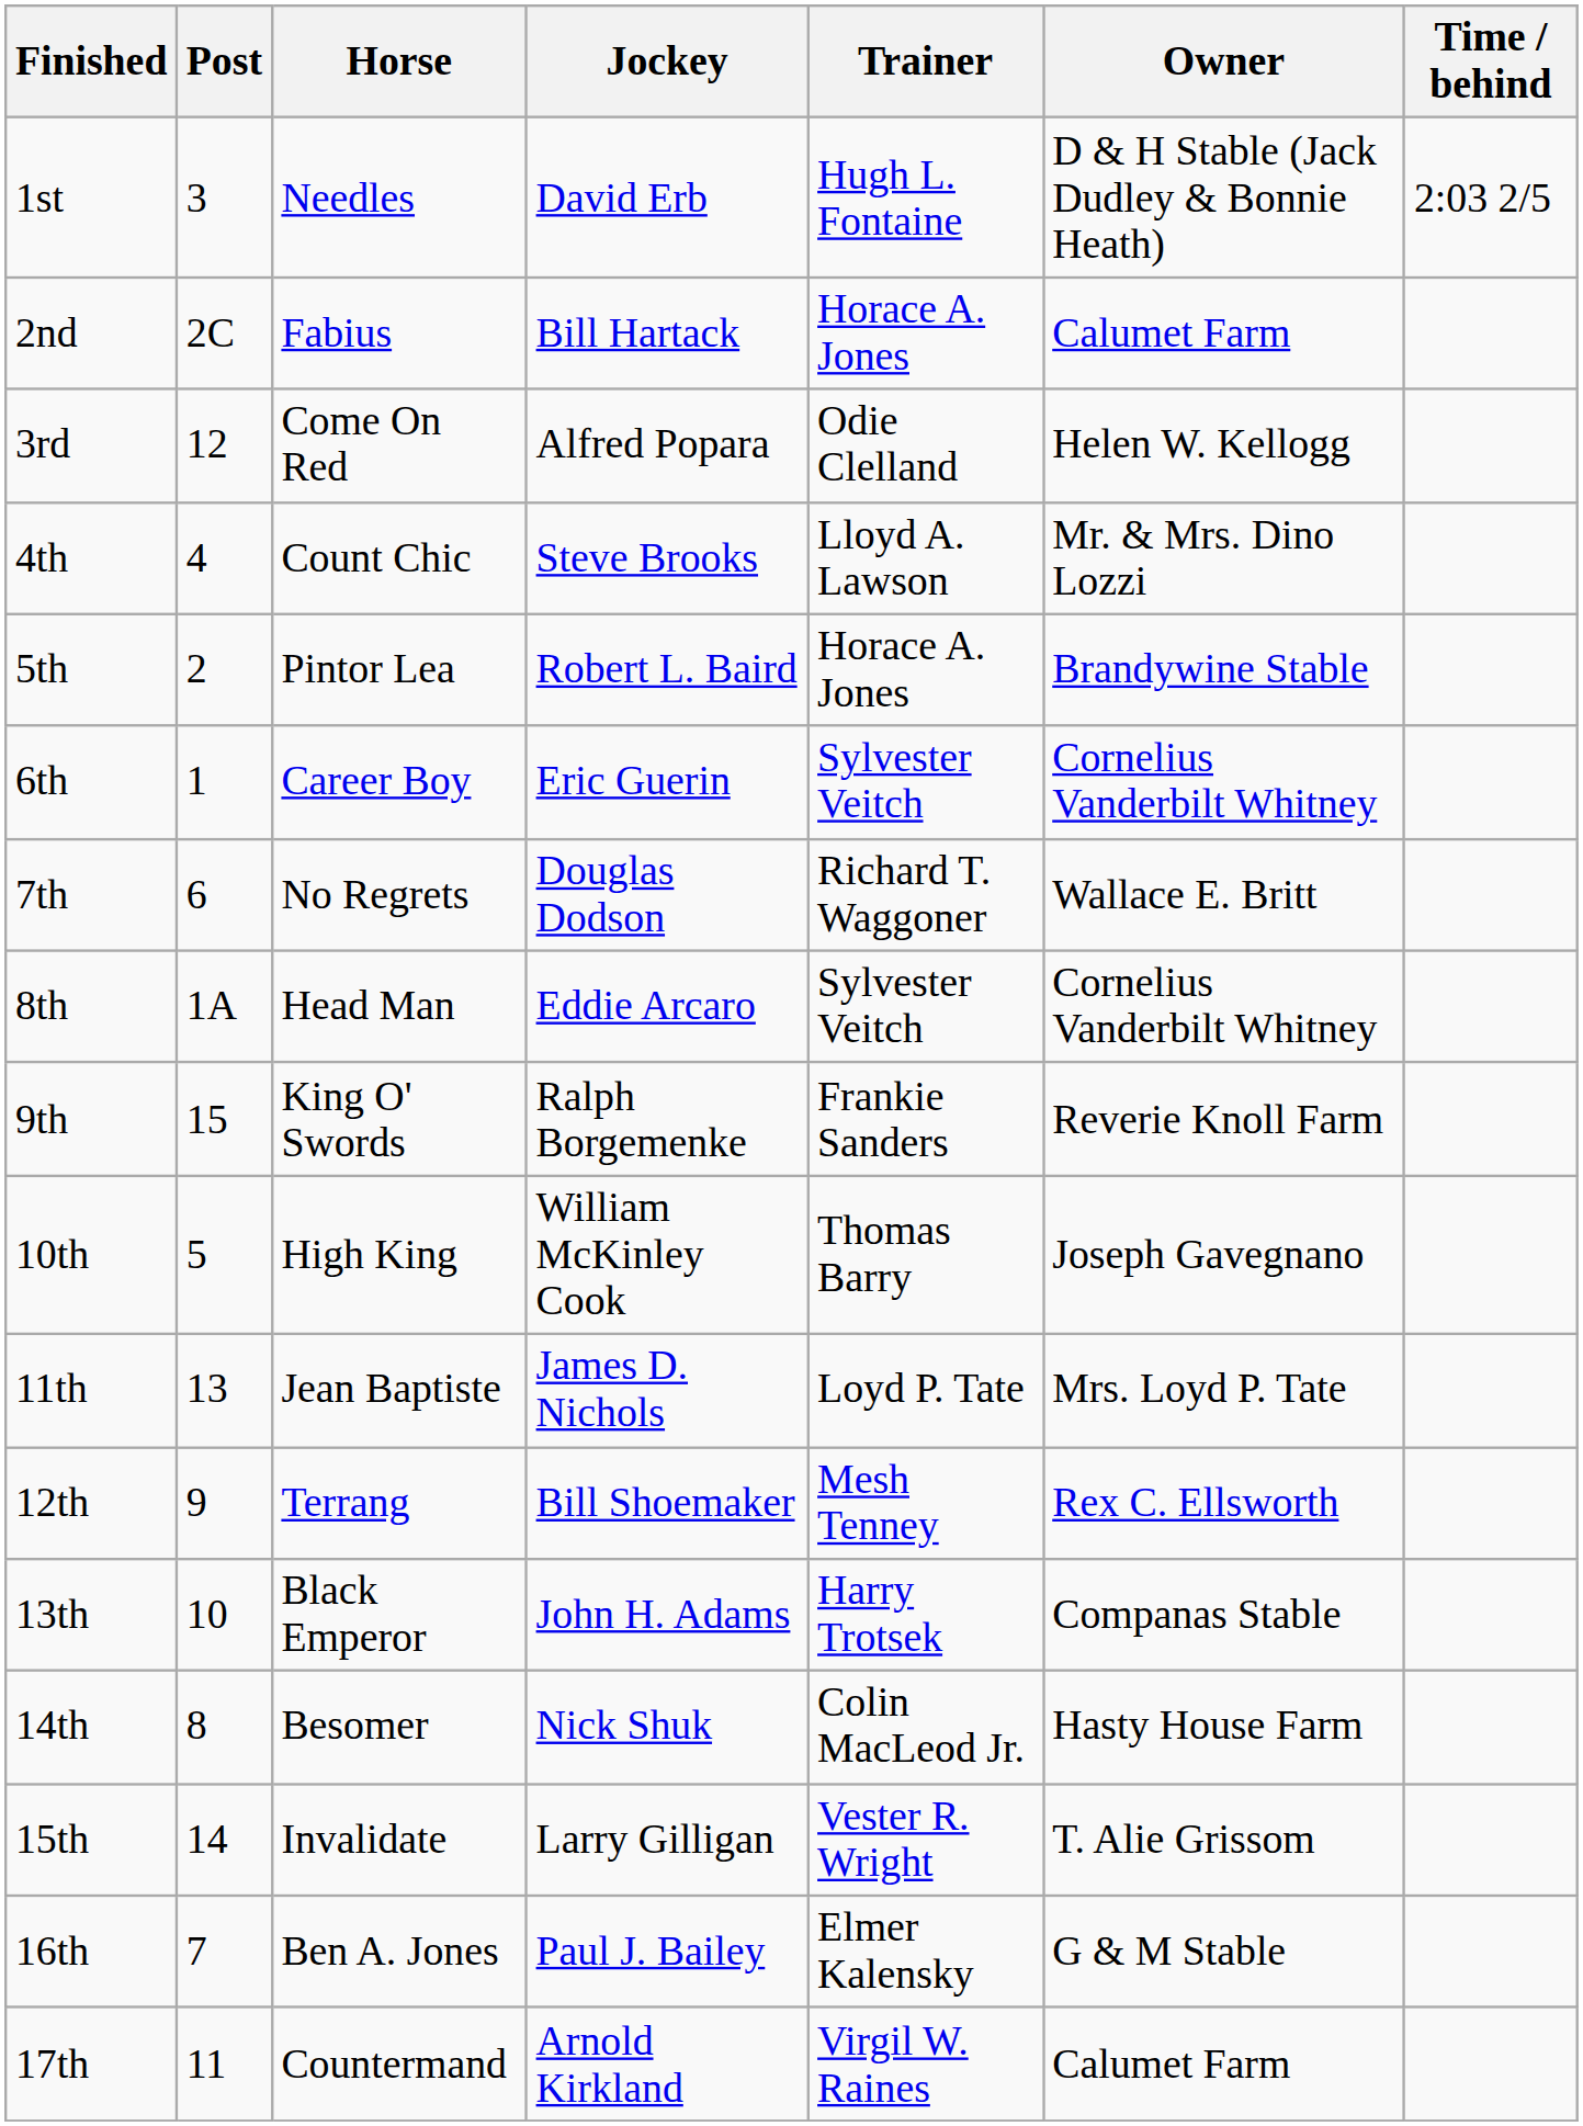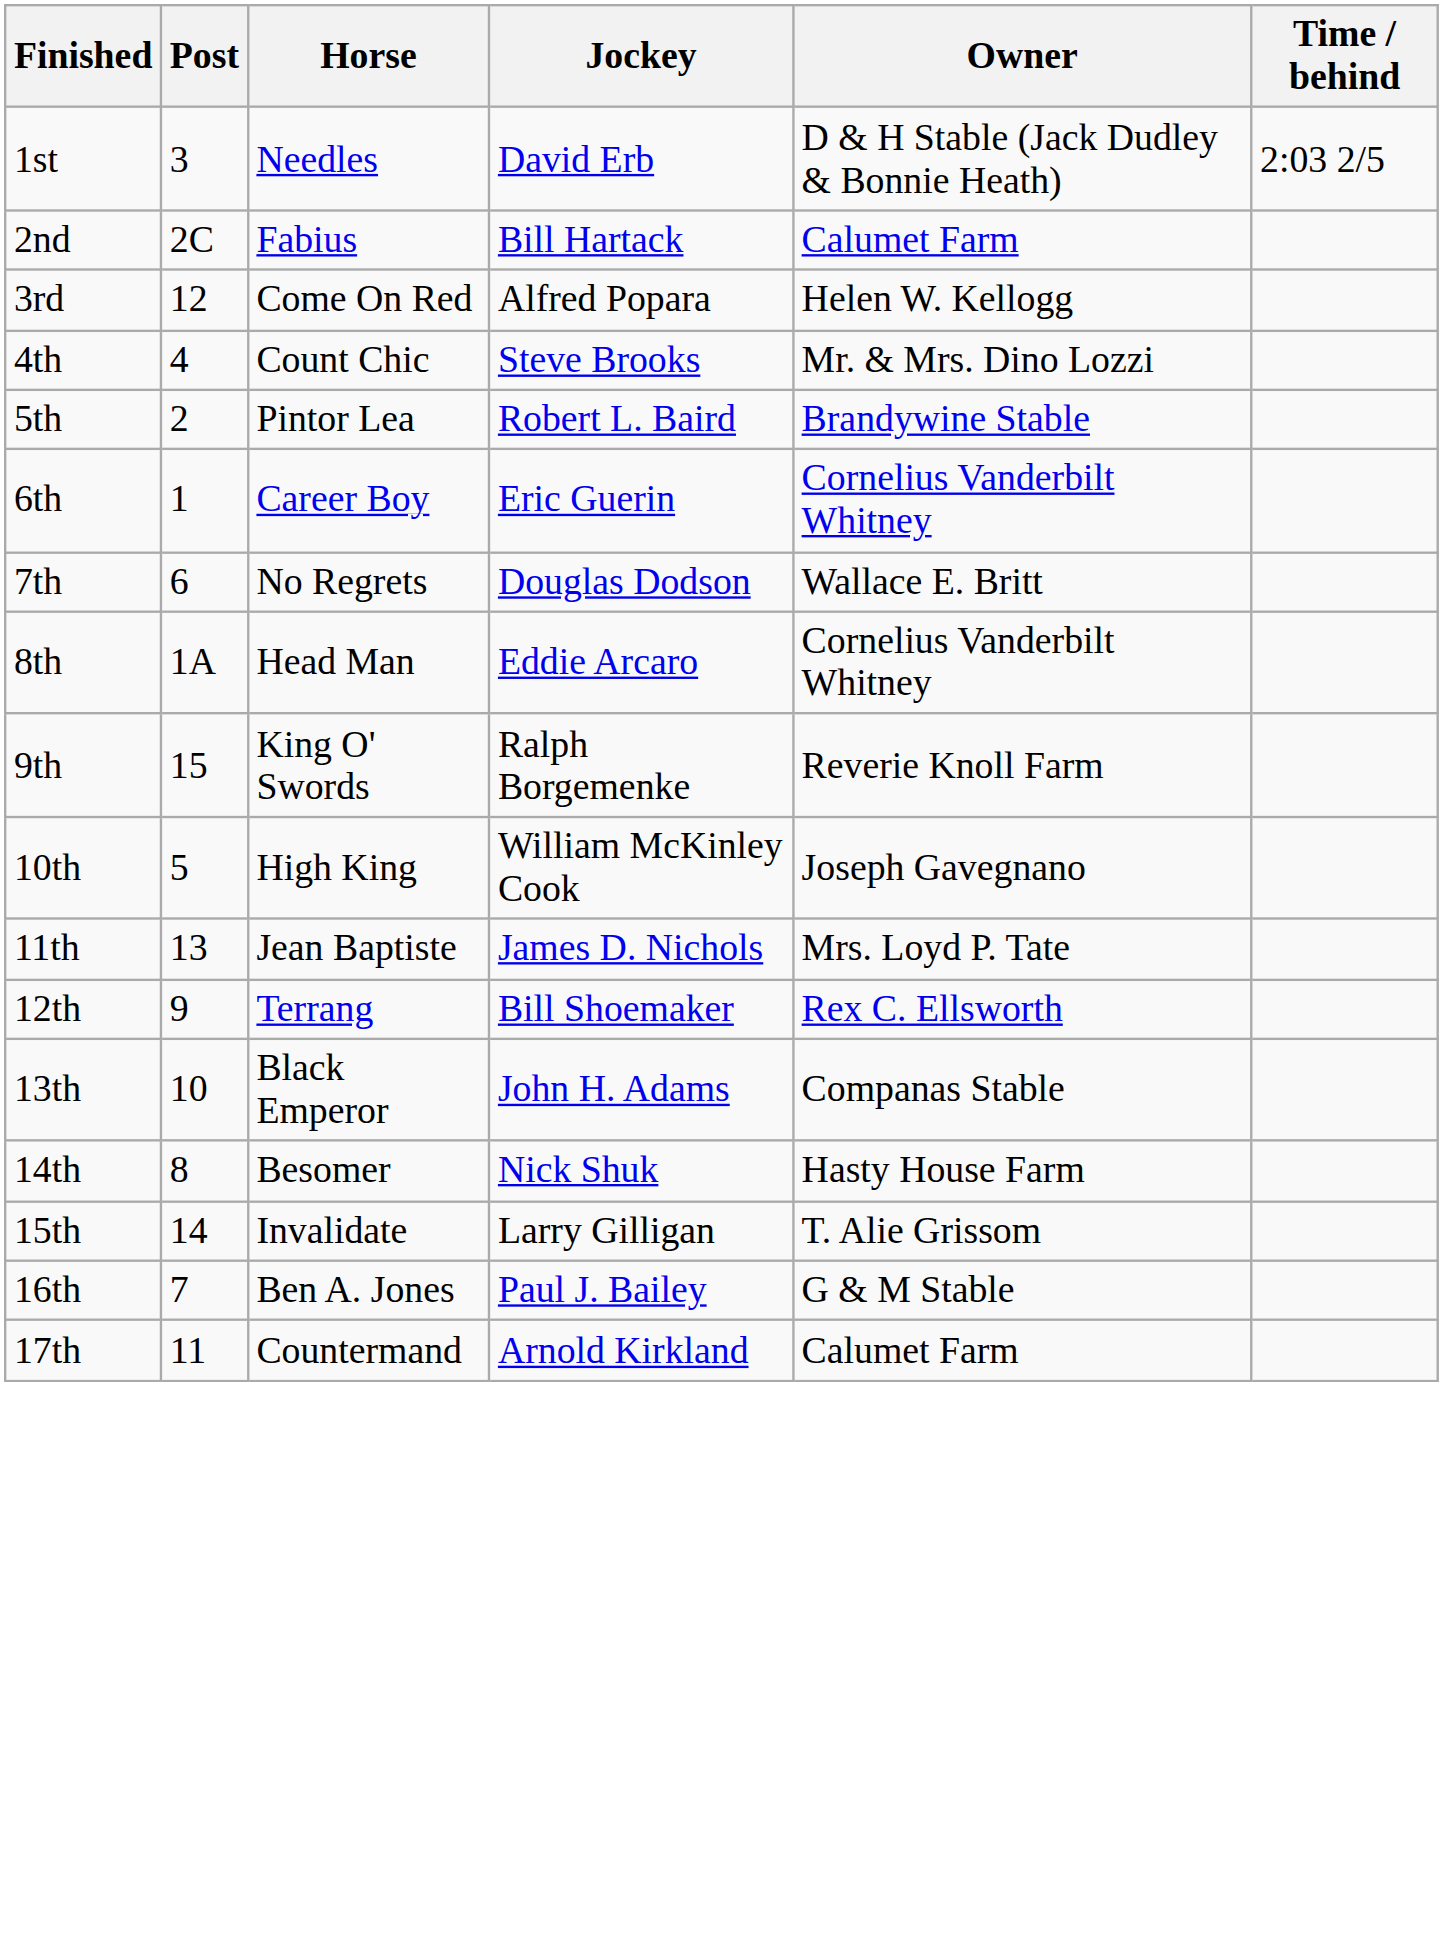 <table class="wikitable">
 <tr>
 <th>Finished</th>
 <th>Post</th>
 <th>Horse</th>
 <th>Jockey</th>
-<th>Trainer</th>
 <th>Owner</th>
 <th>Time / behind</th>
 </tr>
 <tr>
 <td>1st</td>
 <td>3</td>
 <td><a href='#'>Needles</a></td>
 <td><a href='#'>David Erb</a></td>
-<td><a href='#'>Hugh L. Fontaine</a></td>
 <td>D & H Stable (Jack Dudley & Bonnie Heath)</td>
 <td>2:03 2/5</td>
 </tr>
 <tr>
 <td>2nd</td>
 <td>2C</td>
 <td><a href='#'>Fabius</a></td>
 <td><a href='#'>Bill Hartack</a></td>
-<td><a href='#'>Horace A. Jones</a></td>
 <td><a href='#'>Calumet Farm</a></td>
 <td></td>
 </tr>
 <tr>
 <td>3rd</td>
 <td>12</td>
 <td>Come On Red</td>
 <td>Alfred Popara</td>
-<td>Odie Clelland</td>
 <td>Helen W. Kellogg</td>
 <td></td>
 </tr>
 <tr>
 <td>4th</td>
 <td>4</td>
 <td>Count Chic</td>
 <td><a href='#'>Steve Brooks</a></td>
-<td>Lloyd A. Lawson</td>
 <td>Mr. & Mrs. Dino Lozzi</td>
 <td></td>
 </tr>
 <tr>
 <td>5th</td>
 <td>2</td>
 <td>Pintor Lea</td>
 <td><a href='#'>Robert L. Baird</a></td>
-<td>Horace A. Jones</td>
 <td><a href='#'>Brandywine Stable</a></td>
 <td></td>
 </tr>
 <tr>
 <td>6th</td>
 <td>1</td>
 <td><a href='#'>Career Boy</a></td>
 <td><a href='#'>Eric Guerin</a></td>
-<td><a href='#'>Sylvester Veitch</a></td>
 <td><a href='#'>Cornelius Vanderbilt Whitney</a></td>
 <td></td>
 </tr>
 <tr>
 <td>7th</td>
 <td>6</td>
 <td>No Regrets</td>
 <td><a href='#'>Douglas Dodson</a></td>
-<td>Richard T. Waggoner</td>
 <td>Wallace E. Britt</td>
 <td></td>
 </tr>
 <tr>
 <td>8th</td>
 <td>1A</td>
 <td>Head Man</td>
 <td><a href='#'>Eddie Arcaro</a></td>
-<td>Sylvester Veitch</td>
 <td>Cornelius Vanderbilt Whitney</td>
 <td></td>
 </tr>
 <tr>
 <td>9th</td>
 <td>15</td>
 <td>King O' Swords</td>
 <td>Ralph Borgemenke</td>
-<td>Frankie Sanders</td>
 <td>Reverie Knoll Farm</td>
 <td></td>
 </tr>
 <tr>
 <td>10th</td>
 <td>5</td>
 <td>High King</td>
 <td>William McKinley Cook</td>
-<td>Thomas Barry</td>
 <td>Joseph Gavegnano</td>
 <td></td>
 </tr>
 <tr>
 <td>11th</td>
 <td>13</td>
 <td>Jean Baptiste</td>
 <td><a href='#'>James D. Nichols</a></td>
-<td>Loyd P. Tate</td>
 <td>Mrs. Loyd P. Tate</td>
 <td></td>
 </tr>
 <tr>
 <td>12th</td>
 <td>9</td>
 <td><a href='#'>Terrang</a></td>
 <td><a href='#'>Bill Shoemaker</a></td>
-<td><a href='#'>Mesh Tenney</a></td>
 <td><a href='#'>Rex C. Ellsworth</a></td>
 <td></td>
 </tr>
 <tr>
 <td>13th</td>
 <td>10</td>
 <td>Black Emperor</td>
 <td><a href='#'>John H. Adams</a></td>
-<td><a href='#'>Harry Trotsek</a></td>
 <td>Companas Stable</td>
 <td></td>
 </tr>
 <tr>
 <td>14th</td>
 <td>8</td>
 <td>Besomer</td>
 <td><a href='#'>Nick Shuk</a></td>
-<td>Colin MacLeod Jr.</td>
 <td>Hasty House Farm</td>
 <td></td>
 </tr>
 <tr>
 <td>15th</td>
 <td>14</td>
 <td>Invalidate</td>
 <td>Larry Gilligan</td>
-<td><a href='#'>Vester R. Wright</a></td>
 <td>T. Alie Grissom</td>
 <td></td>
 </tr>
 <tr>
 <td>16th</td>
 <td>7</td>
 <td>Ben A. Jones</td>
 <td><a href='#'>Paul J. Bailey</a></td>
-<td>Elmer Kalensky</td>
 <td>G & M Stable</td>
 <td></td>
 </tr>
 <tr>
 <td>17th</td>
 <td>11</td>
 <td>Countermand</td>
 <td><a href='#'>Arnold Kirkland</a></td>
-<td><a href='#'>Virgil W. Raines</a></td>
 <td>Calumet Farm</td>
 <td></td>
 </tr>
 </table>
